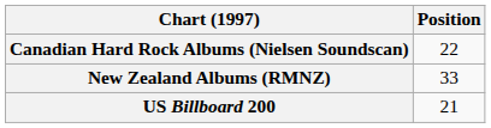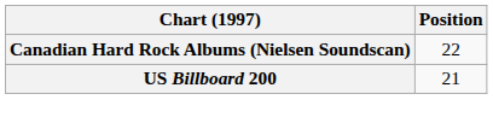 <table class="wikitable sortable plainrowheaders" style="text-align:center;">
 <tr>
 <th scope="column">Chart (1997)</th>
 <th scope="column">Position</th>
 </tr>
 <tr>
 <th scope="row">Canadian Hard Rock Albums (Nielsen Soundscan)</th>
 <td>22</td>
 </tr>
 <tr>
-<th scope="row">New Zealand Albums (RMNZ)</th>
-<td>33</td>
-</tr>
-<tr>
 <th scope="row">US <em>Billboard</em> 200</th>
 <td>21</td>
 </tr>
 </table>
